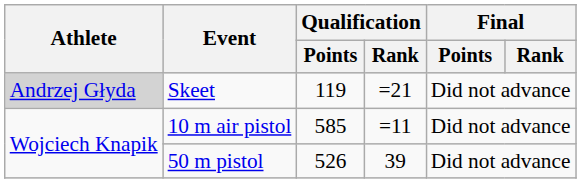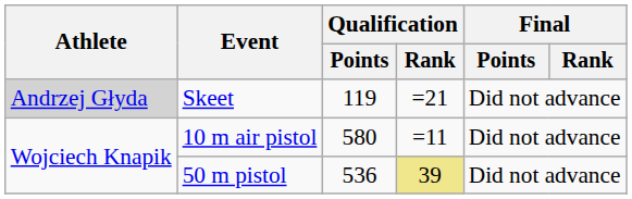 <table class="wikitable" style="font-size:90%">
 <tr>
 <th rowspan="2">Athlete</th>
 <th rowspan="2">Event</th>
 <th colspan=2>Qualification</th>
 <th colspan=2>Final</th>
 </tr>
 <tr style="font-size:95%">
 <th>Points</th>
 <th>Rank</th>
 <th>Points</th>
 <th>Rank</th>
 </tr>
 <tr align=center>
 <td align=left style="background: lightgrey;"><a href='#'>Andrzej Głyda</a></td>
 <td align=left><a href='#'>Skeet</a></td>
 <td>119</td>
 <td>=21</td>
 <td colspan=2>Did not advance</td>
 </tr>
 <tr align=center>
 <td align=left rowspan=2><a href='#'>Wojciech Knapik</a></td>
 <td align=left><a href='#'>10 m air pistol</a></td>
-<td>585</td>
+<td>580</td>
 <td>=11</td>
 <td colspan=2>Did not advance</td>
 </tr>
 <tr align=center>
 <td align=left><a href='#'>50 m pistol</a></td>
-<td>526</td>
-<td>39</td>
+<td>536</td>
+<td style="background: khaki;">39</td>
 <td colspan=2>Did not advance</td>
 </tr>
 </table>
